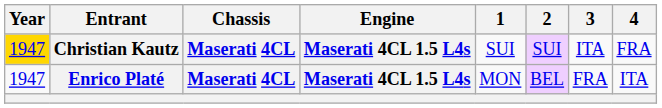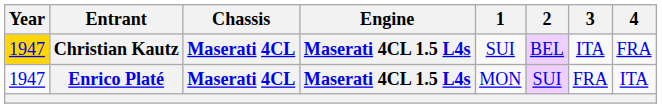 <table class="wikitable" style="text-align:center; font-size:85%">
 <tr>
 <th>Year</th>
 <th>Entrant</th>
 <th>Chassis</th>
 <th>Engine</th>
 <th>1</th>
 <th>2</th>
 <th>3</th>
 <th>4</th>
 </tr>
 <tr>
 <td style="background: gold;"><a href='#'>1947</a></td>
 <th nowrap>Christian Kautz</th>
 <th nowrap><a href='#'>Maserati</a> <a href='#'>4CL</a></th>
 <th nowrap><a href='#'>Maserati</a> 4CL 1.5 <a href='#'>L4</a><a href='#'>s</a></th>
 <td><a href='#'>SUI</a></td>
-<td style="background:#EFCFFF;"><a href='#'>SUI</a><br></td>
+<td style="background:#EFCFFF;"><a href='#'>BEL</a><br></td>
 <td><a href='#'>ITA</a></td>
 <td><a href='#'>FRA</a></td>
 </tr>
 <tr>
 <td><a href='#'>1947</a></td>
 <th nowrap><a href='#'>Enrico Platé</a></th>
 <th nowrap><a href='#'>Maserati</a> <a href='#'>4CL</a></th>
 <th nowrap><a href='#'>Maserati</a> 4CL 1.5 <a href='#'>L4</a><a href='#'>s</a></th>
 <td><a href='#'>MON</a></td>
-<td style="background:#EFCFFF;"><a href='#'>BEL</a><br></td>
+<td style="background:#EFCFFF;"><a href='#'>SUI</a><br></td>
 <td><a href='#'>FRA</a></td>
 <td><a href='#'>ITA</a></td>
 </tr>
 <tr>
 <th colspan=8></th>
 </tr>
 </table>
